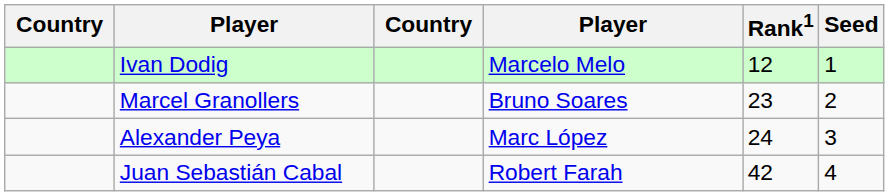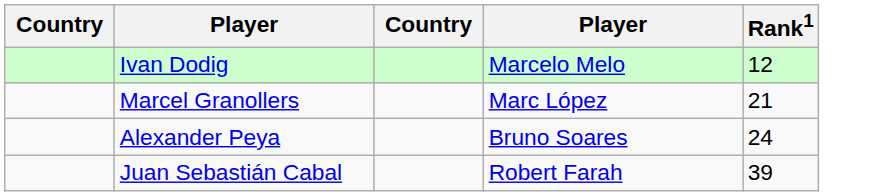 <table class="sortable wikitable">
 <tr>
 <th width="70">Country</th>
 <th width="175">Player</th>
 <th width="70">Country</th>
 <th width="175">Player</th>
 <th>Rank<sup>1</sup></th>
-<th>Seed</th>
 </tr>
 <tr style="background:#cfc;">
 <td></td>
 <td><a href='#'>Ivan Dodig</a></td>
 <td></td>
 <td><a href='#'>Marcelo Melo</a></td>
 <td>12</td>
-<td>1</td>
 </tr>
 <tr>
 <td></td>
 <td><a href='#'>Marcel Granollers</a></td>
 <td></td>
-<td><a href='#'>Bruno Soares</a></td>
-<td>23</td>
-<td>2</td>
+<td><a href='#'>Marc López</a></td>
+<td>21</td>
 </tr>
 <tr>
 <td></td>
 <td><a href='#'>Alexander Peya</a></td>
 <td></td>
-<td><a href='#'>Marc López</a></td>
+<td><a href='#'>Bruno Soares</a></td>
 <td>24</td>
-<td>3</td>
 </tr>
 <tr>
 <td></td>
 <td><a href='#'>Juan Sebastián Cabal</a></td>
 <td></td>
 <td><a href='#'>Robert Farah</a></td>
-<td>42</td>
-<td>4</td>
+<td>39</td>
 </tr>
 </table>
